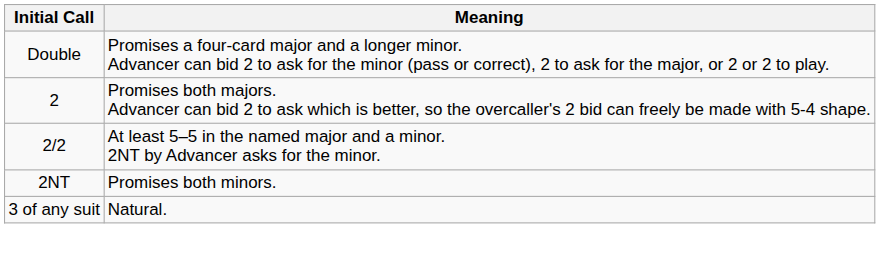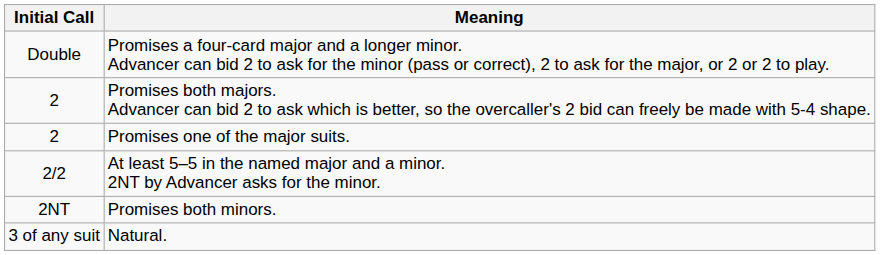 <table class="wikitable">
 <tr>
 <th>Initial Call</th>
 <th>Meaning</th>
 </tr>
 <tr>
 <td align="center">Double</td>
 <td align="left">Promises a four-card major and a longer minor. <br>Advancer can bid 2 to ask for the minor (pass or correct), 2 to ask for the major, or 2 or 2 to play.</td>
 </tr>
 <tr>
 <td align="center">2</td>
 <td align="left">Promises both majors. <br>Advancer can bid 2 to ask which is better, so the overcaller's 2 bid can freely be made with 5-4 shape.</td>
 </tr>
 <tr>
+<td align="center">2</td>
+<td align="left">Promises one of the major suits.</td>
+</tr>
+<tr>
 <td align="center">2/2</td>
 <td align="left">At least 5–5 in the named major and a minor. <br>2NT by Advancer asks for the minor.</td>
 </tr>
 <tr>
 <td align="center">2NT</td>
 <td align="left">Promises both minors.</td>
 </tr>
 <tr>
 <td align="center">3 of any suit</td>
 <td align="left">Natural.</td>
 </tr>
 </table>
